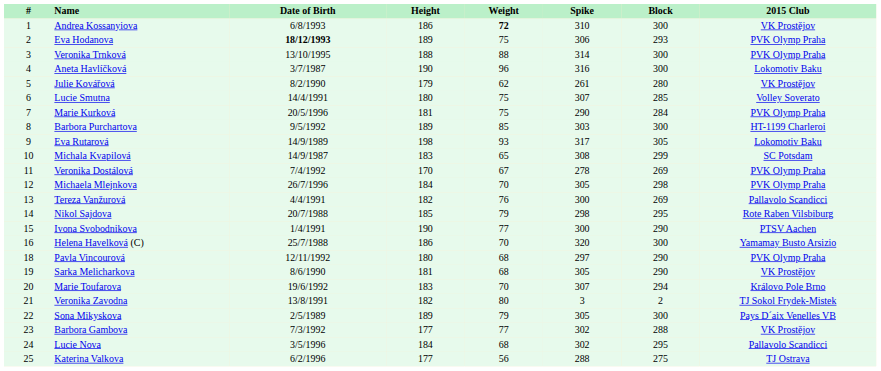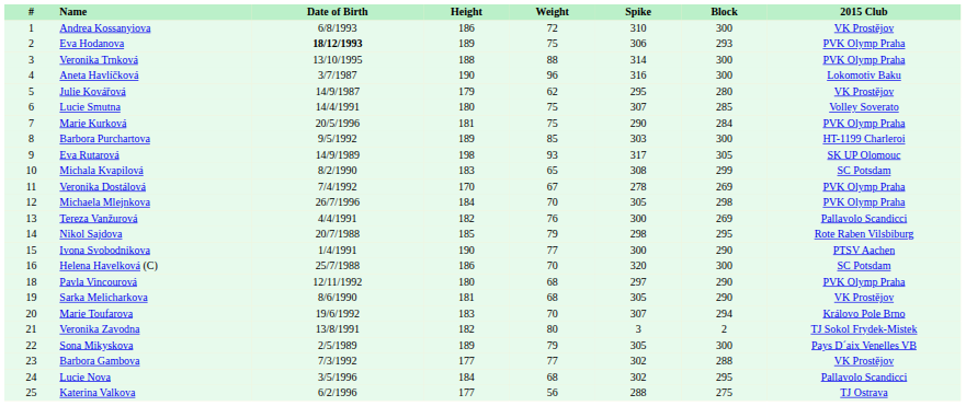 <table border=0 cellpadding=2 cellspacing=0  |- bgcolor=#FFECCE style="text-align:center; font-size:90%;" width=100%>
 <tr bgcolor=#BBF0C9>
 <th width=5%>#</th>
 <th width=18% align=left>Name</th>
 <th width=16%>Date of Birth</th>
 <th width=8%>Height</th>
 <th width=8%>Weight</th>
 <th width=8%>Spike</th>
 <th width=8%>Block</th>
 <th width=18%>2015 Club</th>
 </tr>
 <tr bgcolor=#E7FAEC>
 <td>1</td>
 <td align=left><a href='#'>Andrea Kossanyiova</a></td>
 <td>6/8/1993</td>
 <td>186</td>
-<td><strong>72</strong></td>
+<td>72</td>
 <td>310</td>
 <td>300</td>
 <td><a href='#'>VK Prostějov</a></td>
 </tr>
 <tr bgcolor=#E7FAEC>
 <td>2</td>
 <td align=left><a href='#'>Eva Hodanova</a></td>
 <td><strong>18/12/1993</strong></td>
 <td>189</td>
 <td>75</td>
 <td>306</td>
 <td>293</td>
 <td><a href='#'>PVK Olymp Praha</a></td>
 </tr>
 <tr bgcolor=#E7FAEC>
 <td>3</td>
 <td align=left><a href='#'>Veronika Trnková</a></td>
 <td>13/10/1995</td>
 <td>188</td>
 <td>88</td>
 <td>314</td>
 <td>300</td>
 <td><a href='#'>PVK Olymp Praha</a></td>
 </tr>
 <tr bgcolor=#E7FAEC>
 <td>4</td>
 <td align=left><a href='#'>Aneta Havlíčková</a></td>
 <td>3/7/1987</td>
 <td>190</td>
 <td>96</td>
 <td>316</td>
 <td>300</td>
 <td><a href='#'>Lokomotiv Baku</a></td>
 </tr>
 <tr bgcolor=#E7FAEC>
 <td>5</td>
 <td align=left><a href='#'>Julie Kovářová</a></td>
-<td>8/2/1990</td>
+<td>14/9/1987</td>
 <td>179</td>
 <td>62</td>
-<td>261</td>
+<td>295</td>
 <td>280</td>
 <td><a href='#'>VK Prostějov</a></td>
 </tr>
 <tr bgcolor=#E7FAEC>
 <td>6</td>
 <td align=left><a href='#'>Lucie Smutna</a></td>
 <td>14/4/1991</td>
 <td>180</td>
 <td>75</td>
 <td>307</td>
 <td>285</td>
 <td><a href='#'>Volley Soverato</a></td>
 </tr>
 <tr bgcolor=#E7FAEC>
 <td>7</td>
 <td align=left><a href='#'>Marie Kurková</a></td>
 <td>20/5/1996</td>
 <td>181</td>
 <td>75</td>
 <td>290</td>
 <td>284</td>
 <td><a href='#'>PVK Olymp Praha</a></td>
 </tr>
 <tr bgcolor=#E7FAEC>
 <td>8</td>
 <td align=left><a href='#'>Barbora Purchartova</a></td>
 <td>9/5/1992</td>
 <td>189</td>
 <td>85</td>
 <td>303</td>
 <td>300</td>
 <td><a href='#'>HT-1199 Charleroi</a></td>
 </tr>
 <tr bgcolor=#E7FAEC>
 <td>9</td>
 <td align=left><a href='#'>Eva Rutarová</a></td>
 <td>14/9/1989</td>
 <td>198</td>
 <td>93</td>
 <td>317</td>
 <td>305</td>
-<td><a href='#'>Lokomotiv Baku</a></td>
+<td><a href='#'>SK UP Olomouc</a></td>
 </tr>
 <tr bgcolor=#E7FAEC>
 <td>10</td>
 <td align=left><a href='#'>Michala Kvapilová</a></td>
-<td>14/9/1987</td>
+<td>8/2/1990</td>
 <td>183</td>
 <td>65</td>
 <td>308</td>
 <td>299</td>
 <td><a href='#'>SC Potsdam</a></td>
 </tr>
 <tr bgcolor=#E7FAEC>
 <td>11</td>
 <td align=left><a href='#'>Veronika Dostálová</a></td>
 <td>7/4/1992</td>
 <td>170</td>
 <td>67</td>
 <td>278</td>
 <td>269</td>
 <td><a href='#'>PVK Olymp Praha</a></td>
 </tr>
 <tr bgcolor=#E7FAEC>
 <td>12</td>
 <td align=left><a href='#'>Michaela Mlejnkova</a></td>
 <td>26/7/1996</td>
 <td>184</td>
 <td>70</td>
 <td>305</td>
 <td>298</td>
 <td><a href='#'>PVK Olymp Praha</a></td>
 </tr>
 <tr bgcolor=#E7FAEC>
 <td>13</td>
 <td align=left><a href='#'>Tereza Vanžurová</a></td>
 <td>4/4/1991</td>
 <td>182</td>
 <td>76</td>
 <td>300</td>
 <td>269</td>
 <td><a href='#'>Pallavolo Scandicci</a></td>
 </tr>
 <tr bgcolor=#E7FAEC>
 <td>14</td>
 <td align=left><a href='#'>Nikol Sajdova</a></td>
 <td>20/7/1988</td>
 <td>185</td>
 <td>79</td>
 <td>298</td>
 <td>295</td>
 <td><a href='#'>Rote Raben Vilsbiburg</a></td>
 </tr>
 <tr bgcolor=#E7FAEC>
 <td>15</td>
 <td align=left><a href='#'>Ivona Svobodnikova</a></td>
 <td>1/4/1991</td>
 <td>190</td>
 <td>77</td>
 <td>300</td>
 <td>290</td>
 <td><a href='#'>PTSV Aachen</a></td>
 </tr>
 <tr bgcolor=#E7FAEC>
 <td>16</td>
 <td align=left><a href='#'>Helena Havelková</a> (C)</td>
 <td>25/7/1988</td>
 <td>186</td>
 <td>70</td>
 <td>320</td>
 <td>300</td>
-<td><a href='#'>Yamamay Busto Arsizio</a></td>
+<td><a href='#'>SC Potsdam</a></td>
 </tr>
 <tr bgcolor=#E7FAEC>
 <td>18</td>
 <td align=left><a href='#'>Pavla Vincourová</a></td>
 <td>12/11/1992</td>
 <td>180</td>
 <td>68</td>
 <td>297</td>
 <td>290</td>
 <td><a href='#'>PVK Olymp Praha</a></td>
 </tr>
 <tr bgcolor=#E7FAEC>
 <td>19</td>
 <td align=left><a href='#'>Sarka Melicharkova</a></td>
 <td>8/6/1990</td>
 <td>181</td>
 <td>68</td>
 <td>305</td>
 <td>290</td>
 <td><a href='#'>VK Prostějov</a></td>
 </tr>
 <tr bgcolor=#E7FAEC>
 <td>20</td>
 <td align=left><a href='#'>Marie Toufarova</a></td>
 <td>19/6/1992</td>
 <td>183</td>
 <td>70</td>
 <td>307</td>
 <td>294</td>
 <td><a href='#'>Královo Pole Brno</a></td>
 </tr>
 <tr bgcolor=#E7FAEC>
 <td>21</td>
 <td align=left><a href='#'>Veronika Zavodna</a></td>
 <td>13/8/1991</td>
 <td>182</td>
 <td>80</td>
 <td>3</td>
 <td>2</td>
 <td><a href='#'>TJ Sokol Frydek-Mistek</a></td>
 </tr>
 <tr bgcolor=#E7FAEC>
 <td>22</td>
 <td align=left><a href='#'>Sona Mikyskova</a></td>
 <td>2/5/1989</td>
 <td>189</td>
 <td>79</td>
 <td>305</td>
 <td>300</td>
 <td><a href='#'>Pays D´aix Venelles VB</a></td>
 </tr>
 <tr bgcolor=#E7FAEC>
 <td>23</td>
 <td align=left><a href='#'>Barbora Gambova</a></td>
 <td>7/3/1992</td>
 <td>177</td>
 <td>77</td>
 <td>302</td>
 <td>288</td>
 <td><a href='#'>VK Prostějov</a></td>
 </tr>
 <tr bgcolor=#E7FAEC>
 <td>24</td>
 <td align=left><a href='#'>Lucie Nova</a></td>
 <td>3/5/1996</td>
 <td>184</td>
 <td>68</td>
 <td>302</td>
 <td>295</td>
 <td><a href='#'>Pallavolo Scandicci</a></td>
 </tr>
 <tr bgcolor=#E7FAEC>
 <td>25</td>
 <td align=left><a href='#'>Katerina Valkova</a></td>
 <td>6/2/1996</td>
 <td>177</td>
 <td>56</td>
 <td>288</td>
 <td>275</td>
 <td><a href='#'>TJ Ostrava</a></td>
 </tr>
 <tr>
 </tr>
 </table>
